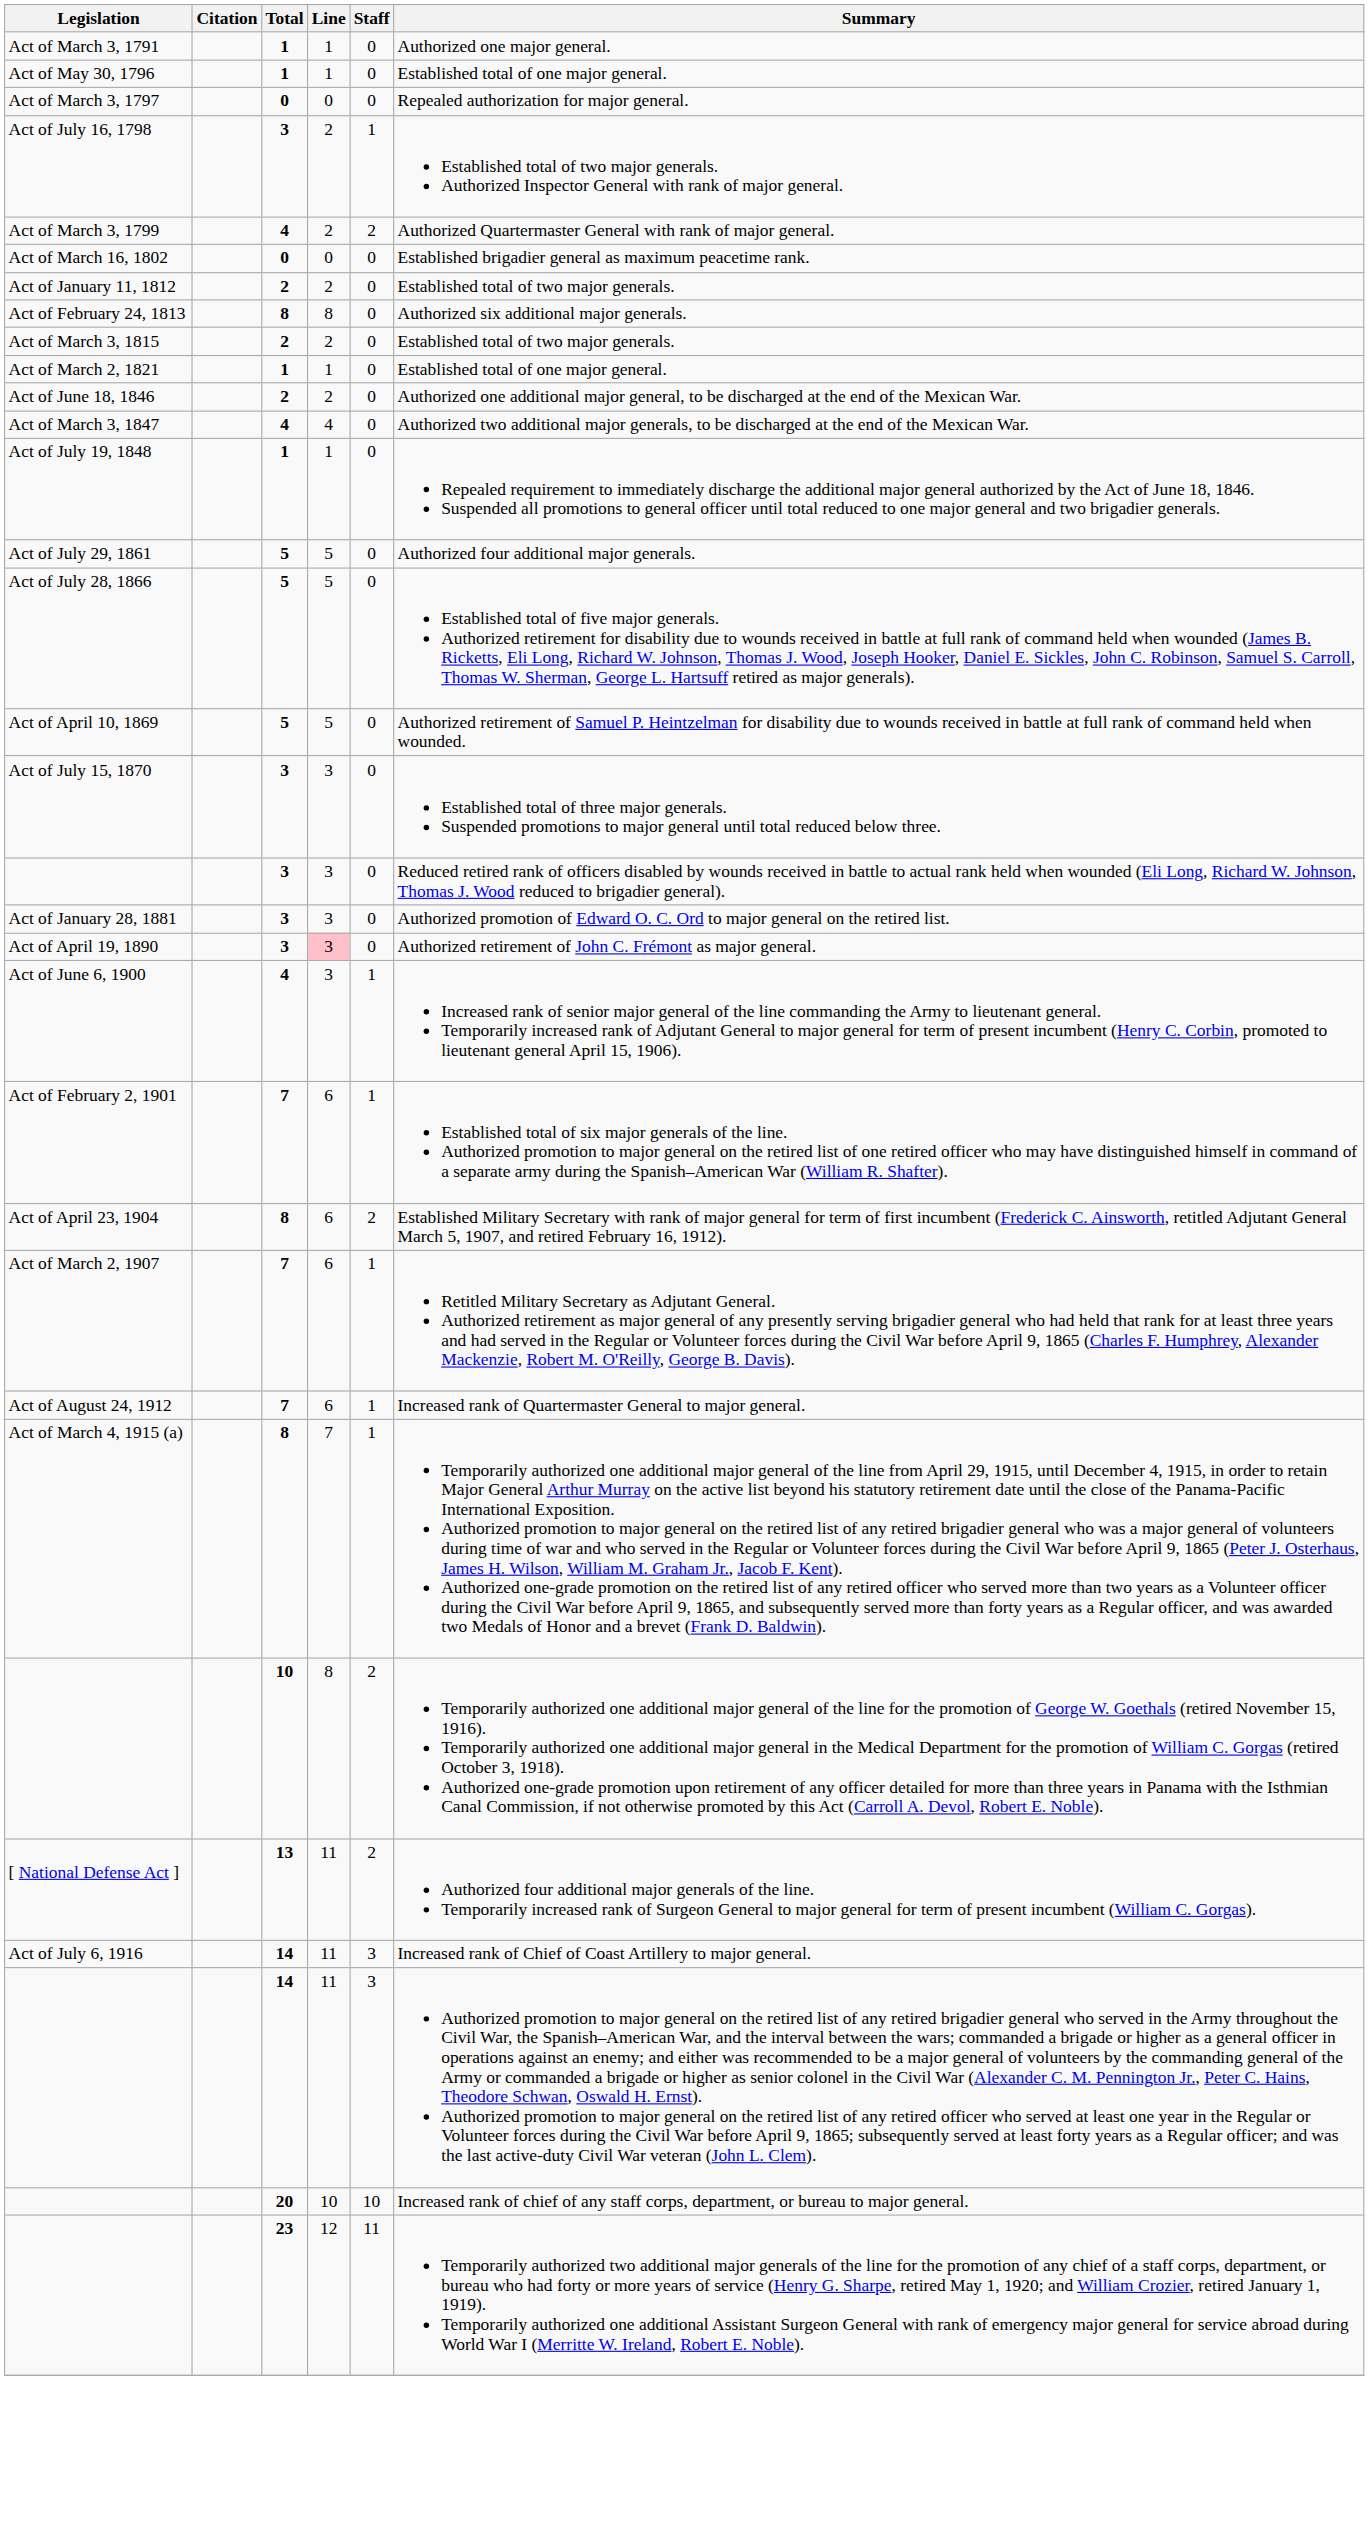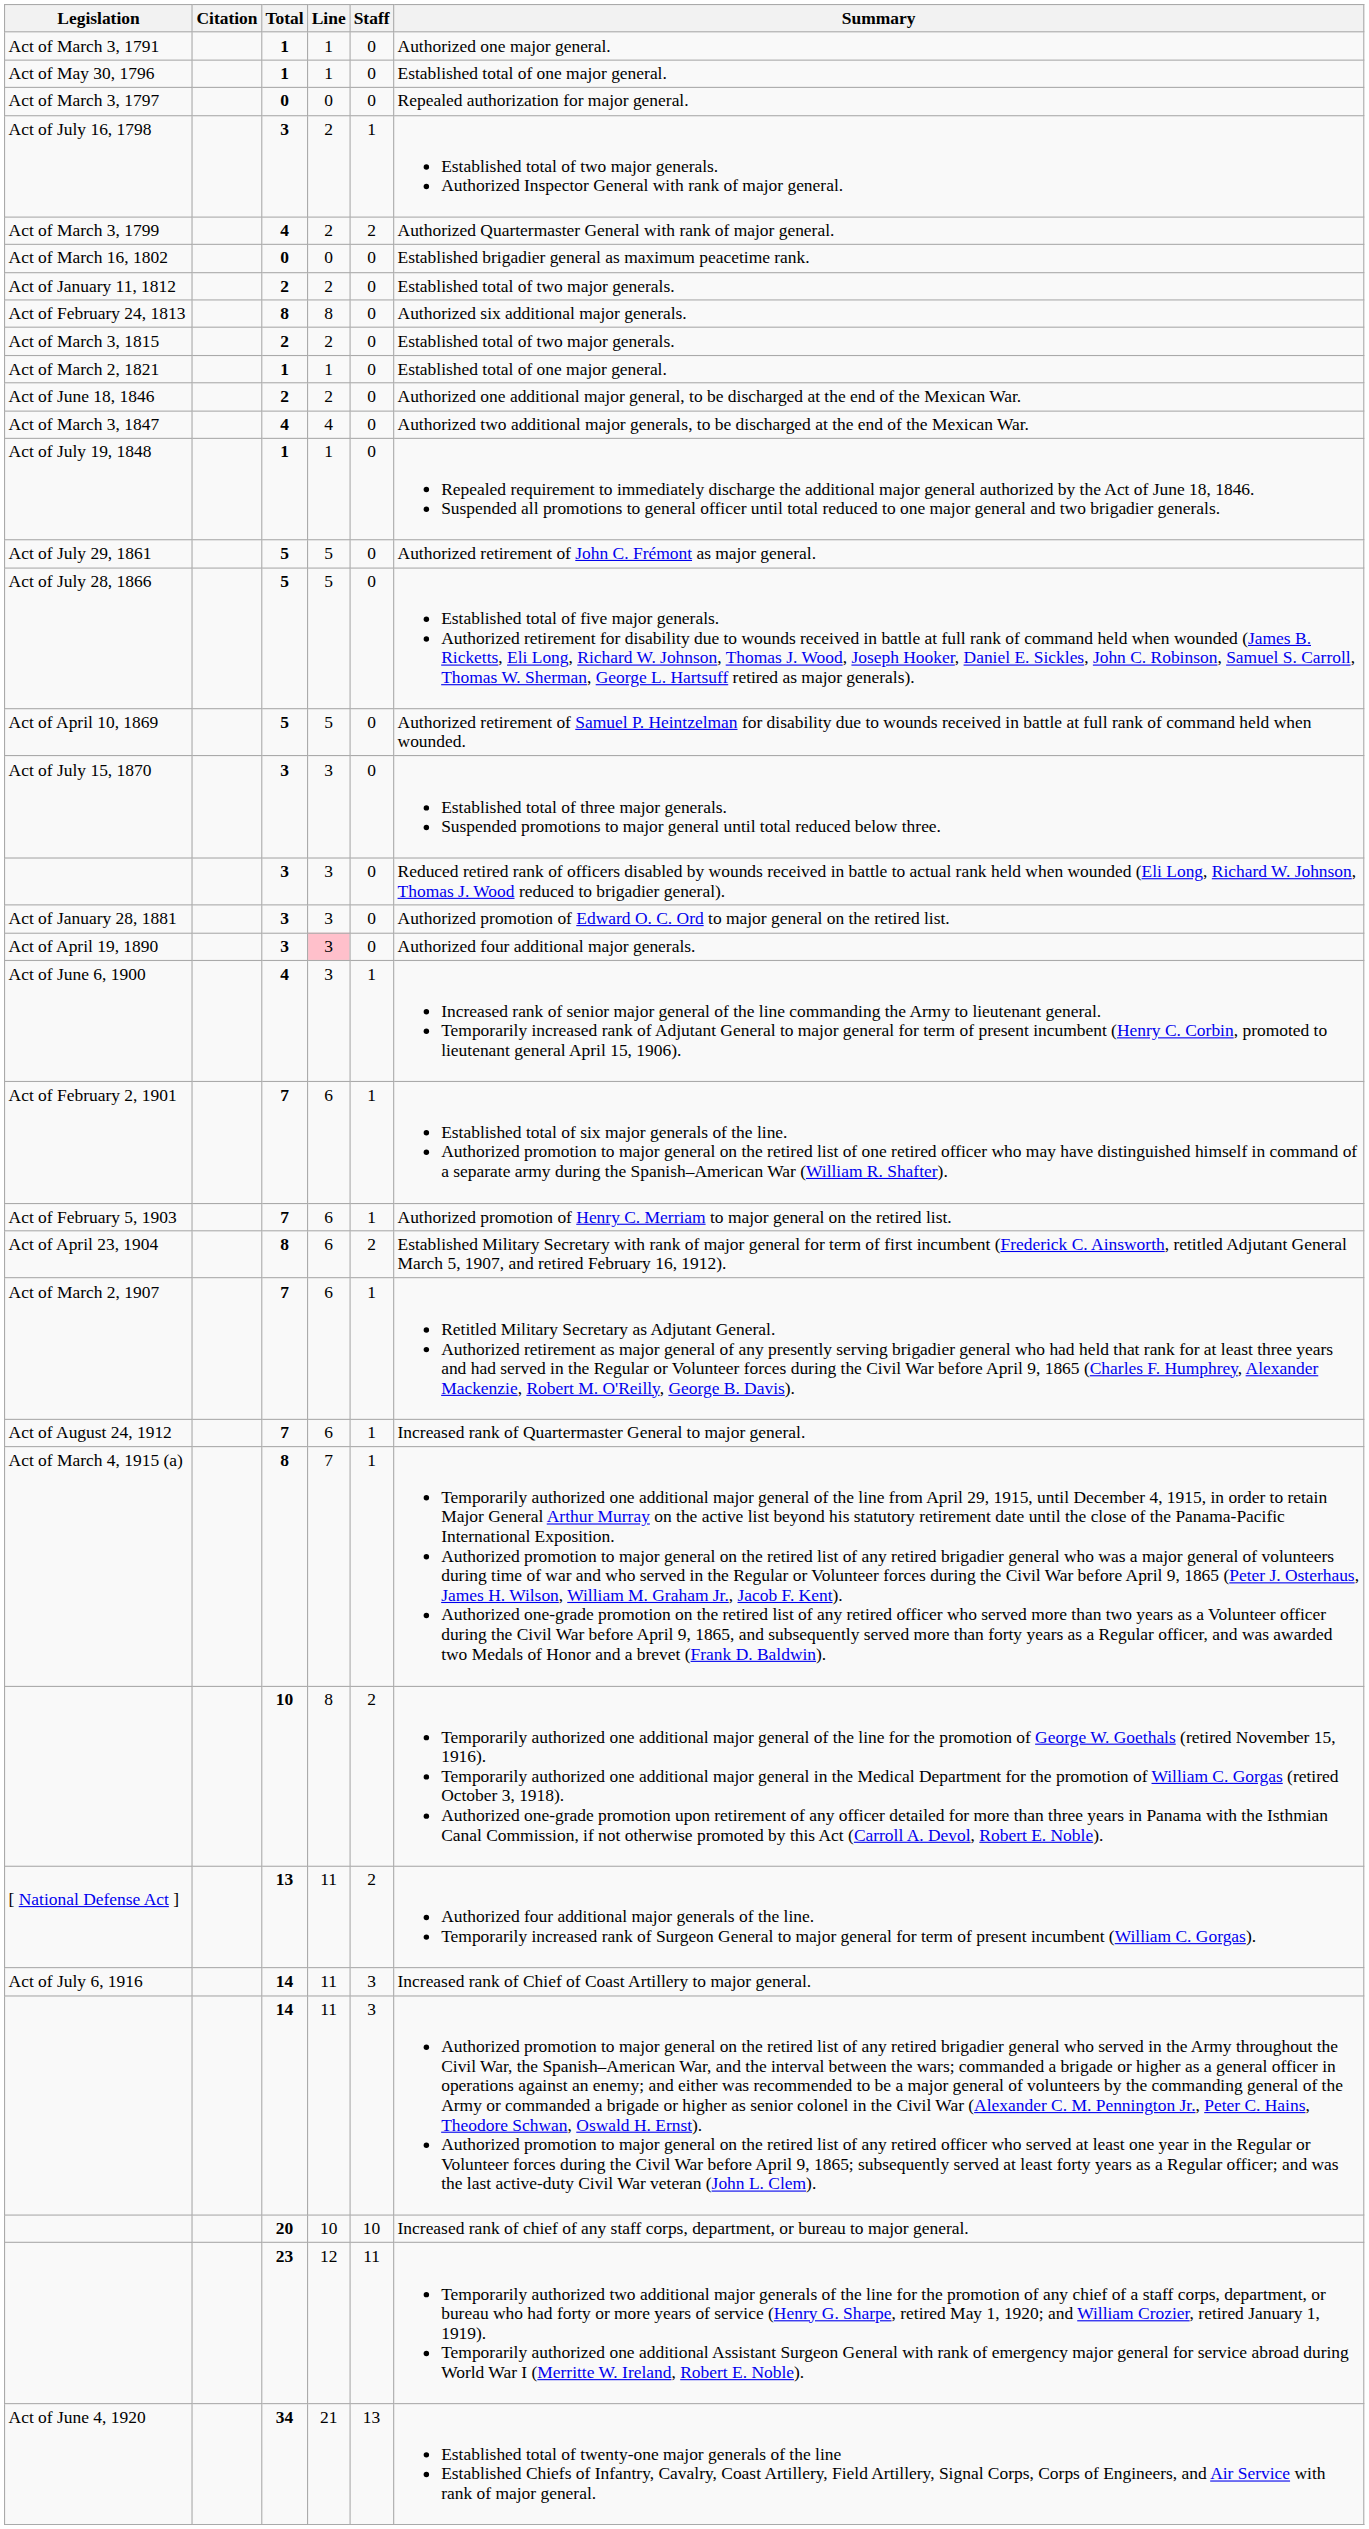 <table class="wikitable">
 <tr>
 <th width = 165>Legislation</th>
 <th>Citation</th>
 <th><strong>Total</strong></th>
 <th>Line</th>
 <th>Staff</th>
 <th>Summary</th>
 </tr>
 <tr valign=top>
 <td>Act of March 3, 1791</td>
 <td>  </td>
 <td align="center"><strong>1</strong></td>
 <td align="center">1</td>
 <td align="center">0</td>
 <td>Authorized one major general.</td>
 </tr>
 <tr valign=top>
 <td>Act of May 30, 1796</td>
 <td>  </td>
 <td align="center"><strong>1</strong></td>
 <td align="center">1</td>
 <td align="center">0</td>
 <td>Established total of one major general.</td>
 </tr>
 <tr valign=top>
 <td>Act of March 3, 1797</td>
 <td>  </td>
 <td align="center"><strong>0</strong></td>
 <td align="center">0</td>
 <td align="center">0</td>
 <td>Repealed authorization for major general.</td>
 </tr>
 <tr valign=top>
 <td>Act of July 16, 1798</td>
 <td>  </td>
 <td align="center"><strong>3</strong></td>
 <td align="center">2</td>
 <td align="center">1</td>
 <td><br><ul><li>Established total of two major generals.</li><li>Authorized Inspector General with rank of major general.</li></ul></td>
 </tr>
 <tr valign=top>
 <td>Act of March 3, 1799</td>
 <td>  </td>
 <td align="center"><strong>4</strong></td>
 <td align="center">2</td>
 <td align="center">2</td>
 <td>Authorized Quartermaster General with rank of major general.</td>
 </tr>
 <tr valign=top>
 <td>Act of March 16, 1802</td>
 <td>  </td>
 <td align="center"><strong>0</strong></td>
 <td align="center">0</td>
 <td align="center">0</td>
 <td>Established brigadier general as maximum peacetime rank.</td>
 </tr>
 <tr valign=top>
 <td>Act of January 11, 1812</td>
 <td>  </td>
 <td align="center"><strong>2</strong></td>
 <td align="center">2</td>
 <td align="center">0</td>
 <td>Established total of two major generals.</td>
 </tr>
 <tr valign=top>
 <td>Act of February 24, 1813</td>
 <td>  </td>
 <td align="center"><strong>8</strong></td>
 <td align="center">8</td>
 <td align="center">0</td>
 <td>Authorized six additional major generals.</td>
 </tr>
 <tr valign=top>
 <td>Act of March 3, 1815</td>
 <td>  </td>
 <td align="center"><strong>2</strong></td>
 <td align="center">2</td>
 <td align="center">0</td>
 <td>Established total of two major generals.</td>
 </tr>
 <tr valign=top>
 <td>Act of March 2, 1821</td>
 <td>  </td>
 <td align="center"><strong>1</strong></td>
 <td align="center">1</td>
 <td align="center">0</td>
 <td>Established total of one major general.</td>
 </tr>
 <tr valign=top>
 <td>Act of June 18, 1846</td>
 <td>  </td>
 <td align="center"><strong>2</strong></td>
 <td align="center">2</td>
 <td align="center">0</td>
 <td>Authorized one additional major general, to be discharged at the end of the Mexican War.</td>
 </tr>
 <tr valign=top>
 <td>Act of March 3, 1847</td>
 <td>  </td>
 <td align="center"><strong>4</strong></td>
 <td align="center">4</td>
 <td align="center">0</td>
 <td>Authorized two additional major generals, to be discharged at the end of the Mexican War.</td>
 </tr>
 <tr valign=top>
 <td>Act of July 19, 1848</td>
 <td>  </td>
 <td align="center"><strong>1</strong></td>
 <td align="center">1</td>
 <td align="center">0</td>
 <td><br><ul><li>Repealed requirement to immediately discharge the additional major general authorized by the Act of June 18, 1846.</li><li>Suspended all promotions to general officer until total reduced to one major general and two brigadier generals.</li></ul></td>
 </tr>
 <tr valign=top>
 <td>Act of July 29, 1861</td>
 <td></td>
 <td align="center"><strong>5</strong></td>
 <td align="center">5</td>
 <td align="center">0</td>
-<td>Authorized four additional major generals.</td>
+<td>Authorized retirement of <a href='#'>John C. Frémont</a> as major general.</td>
 </tr>
 <tr valign=top>
 <td>Act of July 28, 1866</td>
 <td></td>
 <td align="center"><strong>5</strong></td>
 <td align="center">5</td>
 <td align="center">0</td>
 <td><br><ul><li>Established total of five major generals.</li><li>Authorized retirement for disability due to wounds received in battle at full rank of command held when wounded (<a href='#'>James B. Ricketts</a>, <a href='#'>Eli Long</a>, <a href='#'>Richard W. Johnson</a>, <a href='#'>Thomas J. Wood</a>, <a href='#'>Joseph Hooker</a>, <a href='#'>Daniel E. Sickles</a>, <a href='#'>John C. Robinson</a>, <a href='#'>Samuel S. Carroll</a>, <a href='#'>Thomas W. Sherman</a>, <a href='#'>George L. Hartsuff</a> retired as major generals).</li></ul></td>
 </tr>
 <tr valign=top>
 <td>Act of April 10, 1869</td>
 <td></td>
 <td align="center"><strong>5</strong></td>
 <td align="center">5</td>
 <td align="center">0</td>
 <td>Authorized retirement of <a href='#'>Samuel P. Heintzelman</a> for disability due to wounds received in battle at full rank of command held when wounded.</td>
 </tr>
 <tr valign=top>
 <td>Act of July 15, 1870</td>
 <td></td>
 <td align="center"><strong>3</strong></td>
 <td align="center">3</td>
 <td align="center">0</td>
 <td><br><ul><li>Established total of three major generals.</li><li>Suspended promotions to major general until total reduced below three.</li></ul></td>
 </tr>
 <tr valign=top>
 <td></td>
 <td></td>
 <td align="center"><strong>3</strong></td>
 <td align="center">3</td>
 <td align="center">0</td>
 <td>Reduced retired rank of officers disabled by wounds received in battle to actual rank held when wounded (<a href='#'>Eli Long</a>, <a href='#'>Richard W. Johnson</a>, <a href='#'>Thomas J. Wood</a> reduced to brigadier general).</td>
 </tr>
 <tr valign=top>
 <td>Act of January 28, 1881</td>
 <td></td>
 <td align="center"><strong>3</strong></td>
 <td align="center">3</td>
 <td align="center">0</td>
 <td>Authorized promotion of <a href='#'>Edward O. C. Ord</a> to major general on the retired list.</td>
 </tr>
 <tr valign=top>
 <td>Act of April 19, 1890</td>
 <td></td>
 <td align="center"><strong>3</strong></td>
 <td align="center" style="background: pink;">3</td>
 <td align="center">0</td>
-<td>Authorized retirement of <a href='#'>John C. Frémont</a> as major general.</td>
+<td>Authorized four additional major generals.</td>
 </tr>
 <tr valign=top>
 <td>Act of June 6, 1900</td>
 <td></td>
 <td align="center"><strong>4</strong></td>
 <td align="center">3</td>
 <td align="center">1</td>
 <td><br><ul><li>Increased rank of senior major general of the line commanding the Army to lieutenant general.</li><li>Temporarily increased rank of Adjutant General to major general for term of present incumbent (<a href='#'>Henry C. Corbin</a>, promoted to lieutenant general April 15, 1906).</li></ul></td>
 </tr>
 <tr valign=top>
 <td>Act of February 2, 1901</td>
 <td></td>
 <td align="center"><strong>7</strong></td>
 <td align="center">6</td>
 <td align="center">1</td>
 <td><br><ul><li>Established total of six major generals of the line.</li><li>Authorized promotion to major general on the retired list of one retired officer who may have distinguished himself in command of a separate army during the Spanish–American War (<a href='#'>William R. Shafter</a>).</li></ul></td>
+</tr>
+<tr valign=top>
+<td>Act of February 5, 1903</td>
+<td></td>
+<td align="center"><strong>7</strong></td>
+<td align="center">6</td>
+<td align="center">1</td>
+<td>Authorized promotion of <a href='#'>Henry C. Merriam</a> to major general on the retired list.</td>
 </tr>
 <tr valign=top>
 <td>Act of April 23, 1904</td>
 <td></td>
 <td align="center"><strong>8</strong></td>
 <td align="center">6</td>
 <td align="center">2</td>
 <td>Established Military Secretary with rank of major general for term of first incumbent (<a href='#'>Frederick C. Ainsworth</a>, retitled Adjutant General March 5, 1907, and retired February 16, 1912).</td>
 </tr>
 <tr valign=top>
 <td>Act of March 2, 1907</td>
 <td></td>
 <td align="center"><strong>7</strong></td>
 <td align="center">6</td>
 <td align="center">1</td>
 <td><br><ul><li>Retitled Military Secretary as Adjutant General.</li><li>Authorized retirement as major general of any presently serving brigadier general who had held that rank for at least three years and had served in the Regular or Volunteer forces during the Civil War before April 9, 1865 (<a href='#'>Charles F. Humphrey</a>, <a href='#'>Alexander Mackenzie</a>, <a href='#'>Robert M. O'Reilly</a>, <a href='#'>George B. Davis</a>).</li></ul></td>
 </tr>
 <tr valign=top>
 <td>Act of August 24, 1912</td>
 <td></td>
 <td align="center"><strong>7</strong></td>
 <td align="center">6</td>
 <td align="center">1</td>
 <td>Increased rank of Quartermaster General to major general.</td>
 </tr>
 <tr valign=top>
 <td>Act of March 4, 1915 (a)</td>
 <td></td>
 <td align="center"><strong>8</strong></td>
 <td align="center">7</td>
 <td align="center">1</td>
 <td><br><ul><li>Temporarily authorized one additional major general of the line from April 29, 1915, until December 4, 1915, in order to retain Major General <a href='#'>Arthur Murray</a> on the active list beyond his statutory retirement date until the close of the Panama-Pacific International Exposition.</li><li>Authorized promotion to major general on the retired list of any retired brigadier general who was a major general of volunteers during time of war and who served in the Regular or Volunteer forces during the Civil War before April 9, 1865 (<a href='#'>Peter J. Osterhaus</a>, <a href='#'>James H. Wilson</a>, <a href='#'>William M. Graham Jr.</a>, <a href='#'>Jacob F. Kent</a>).</li><li>Authorized one-grade promotion on the retired list of any retired officer who served more than two years as a Volunteer officer during the Civil War before April 9, 1865, and subsequently served more than forty years as a Regular officer, and was awarded two Medals of Honor and a brevet (<a href='#'>Frank D. Baldwin</a>).</li></ul></td>
 </tr>
 <tr valign=top>
 <td></td>
 <td></td>
 <td align="center"><strong>10</strong></td>
 <td align="center">8</td>
 <td align="center">2</td>
 <td><br><ul><li>Temporarily authorized one additional major general of the line for the promotion of <a href='#'>George W. Goethals</a> (retired November 15, 1916).</li><li>Temporarily authorized one additional major general in the Medical Department for the promotion of <a href='#'>William C. Gorgas</a> (retired October 3, 1918).</li><li>Authorized one-grade promotion upon retirement of any officer detailed for more than three years in Panama with the Isthmian Canal Commission, if not otherwise promoted by this Act (<a href='#'>Carroll A. Devol</a>, <a href='#'>Robert E. Noble</a>).</li></ul></td>
 </tr>
 <tr valign=top>
 <td><br>[ <a href='#'>National Defense Act</a> ]</td>
 <td></td>
 <td align="center"><strong>13</strong></td>
 <td align="center">11</td>
 <td align="center">2</td>
 <td><br><ul><li>Authorized four additional major generals of the line.</li><li>Temporarily increased rank of Surgeon General to major general for term of present incumbent (<a href='#'>William C. Gorgas</a>).</li></ul></td>
 </tr>
 <tr valign=top>
 <td>Act of July 6, 1916</td>
 <td></td>
 <td align="center"><strong>14</strong></td>
 <td align="center">11</td>
 <td align="center">3</td>
 <td>Increased rank of Chief of Coast Artillery to major general.</td>
 </tr>
 <tr valign=top>
 <td></td>
 <td></td>
 <td align="center"><strong>14</strong></td>
 <td align="center">11</td>
 <td align="center">3</td>
 <td><br><ul><li>Authorized promotion to major general on the retired list of any retired brigadier general who served in the Army throughout the Civil War, the Spanish–American War, and the interval between the wars; commanded a brigade or higher as a general officer in operations against an enemy; and either was recommended to be a major general of volunteers by the commanding general of the Army or commanded a brigade or higher as senior colonel in the Civil War (<a href='#'>Alexander C. M. Pennington Jr.</a>, <a href='#'>Peter C. Hains</a>, <a href='#'>Theodore Schwan</a>, <a href='#'>Oswald H. Ernst</a>).</li><li>Authorized promotion to major general on the retired list of any retired officer who served at least one year in the Regular or Volunteer forces during the Civil War before April 9, 1865; subsequently served at least forty years as a Regular officer; and was the last active-duty Civil War veteran (<a href='#'>John L. Clem</a>).</li></ul></td>
 </tr>
 <tr valign=top>
 <td></td>
 <td></td>
 <td align="center"><strong>20</strong></td>
 <td align="center">10</td>
 <td align="center">10</td>
 <td>Increased rank of chief of any staff corps, department, or bureau to major general.</td>
 </tr>
 <tr valign=top>
 <td></td>
 <td></td>
 <td align="center"><strong>23</strong></td>
 <td align="center">12</td>
 <td align="center">11</td>
 <td><br><ul><li>Temporarily authorized two additional major generals of the line for the promotion of any chief of a staff corps, department, or bureau who had forty or more years of service (<a href='#'>Henry G. Sharpe</a>, retired May 1, 1920; and <a href='#'>William Crozier</a>, retired January 1, 1919).</li><li>Temporarily authorized one additional Assistant Surgeon General with rank of emergency major general for service abroad during World War I (<a href='#'>Merritte W. Ireland</a>, <a href='#'>Robert E. Noble</a>).</li></ul></td>
 </tr>
+<tr valign=top>
+<td>Act of June 4, 1920</td>
+<td></td>
+<td align="center"><strong>34</strong></td>
+<td align="center">21</td>
+<td align="center">13</td>
+<td><br><ul><li>Established total of twenty-one major generals of the line</li><li>Established Chiefs of Infantry, Cavalry, Coast Artillery, Field Artillery, Signal Corps, Corps of Engineers, and <a href='#'>Air Service</a> with rank of major general.</li></ul></td>
+</tr>
 <tr>
 </tr>
 </table>
